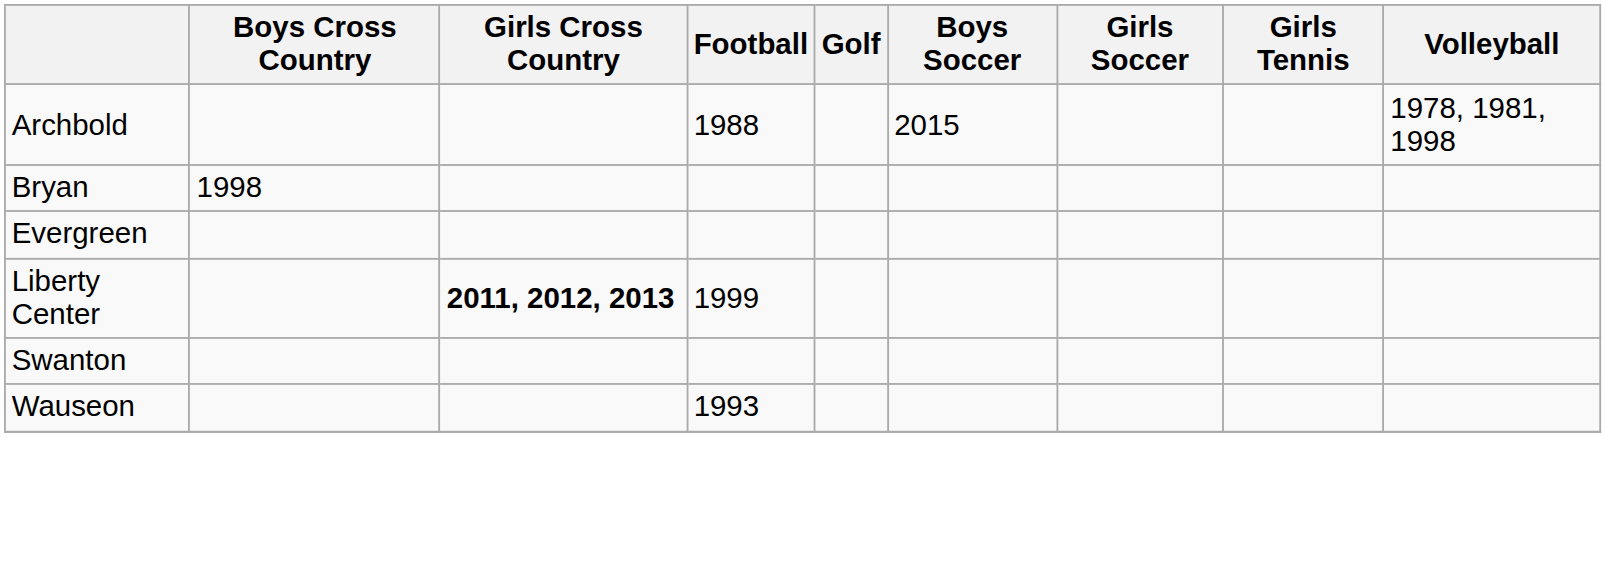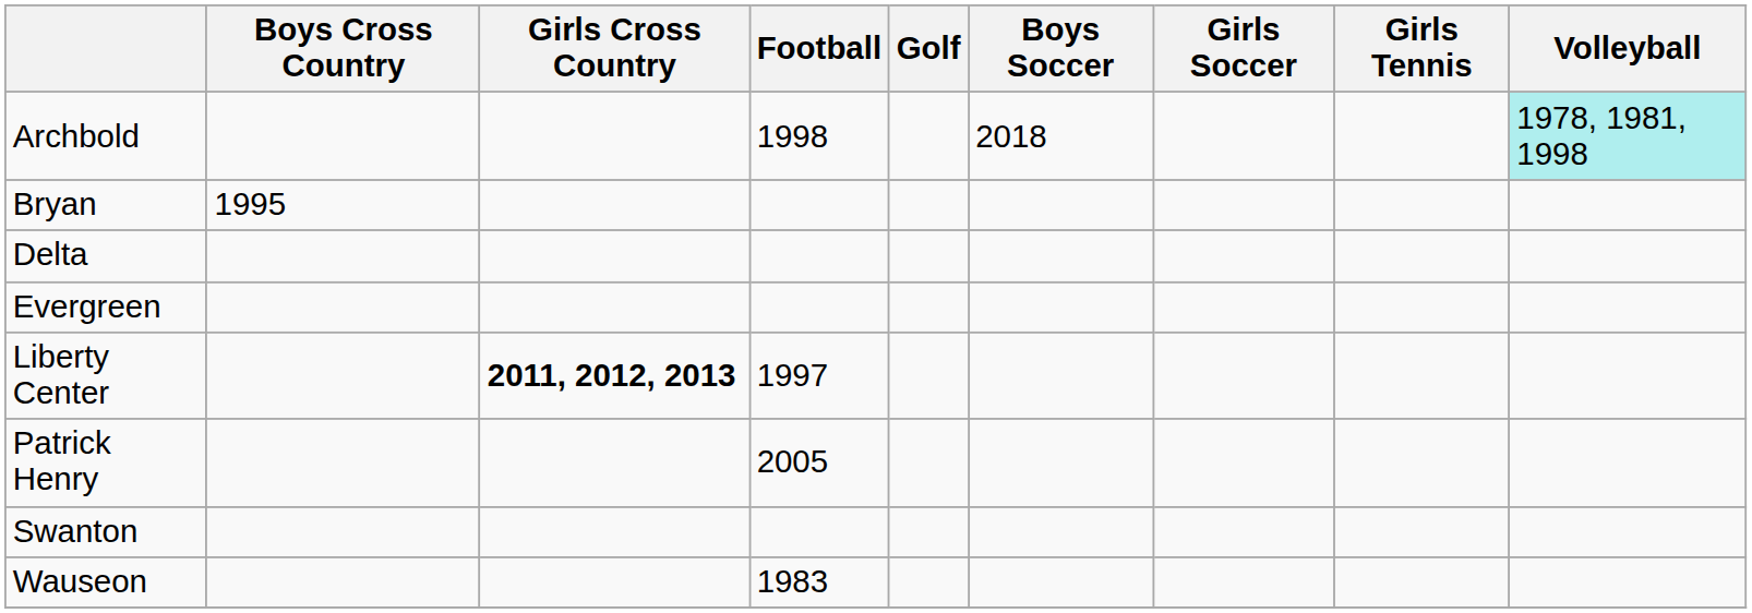 <table class="wikitable">
 <tr>
 <th></th>
 <th>Boys Cross Country</th>
 <th>Girls Cross Country</th>
 <th>Football</th>
 <th>Golf</th>
 <th>Boys Soccer</th>
 <th>Girls Soccer</th>
 <th>Girls Tennis</th>
 <th>Volleyball</th>
 </tr>
 <tr>
 <td>Archbold</td>
 <td></td>
 <td></td>
-<td>1988</td>
+<td>1998</td>
 <td></td>
-<td>2015</td>
+<td>2018</td>
 <td></td>
 <td></td>
-<td>1978, 1981, 1998</td>
+<td style="background: paleturquoise;">1978, 1981, 1998</td>
 </tr>
 <tr>
 <td>Bryan</td>
-<td>1998</td>
+<td>1995</td>
+<td></td>
+<td></td>
+<td></td>
+<td></td>
+<td></td>
+<td></td>
+<td></td>
+</tr>
+<tr>
+<td>Delta</td>
+<td></td>
 <td></td>
 <td></td>
 <td></td>
 <td></td>
 <td></td>
 <td></td>
 <td></td>
 </tr>
 <tr>
 <td>Evergreen</td>
 <td></td>
 <td></td>
 <td></td>
 <td></td>
 <td></td>
 <td></td>
 <td></td>
 <td></td>
 </tr>
 <tr>
 <td>Liberty Center</td>
 <td></td>
 <td><strong>2011, 2012, 2013</strong></td>
-<td>1999</td>
+<td>1997</td>
+<td></td>
+<td></td>
+<td></td>
+<td></td>
+<td></td>
+</tr>
+<tr>
+<td>Patrick Henry</td>
+<td></td>
+<td></td>
+<td>2005</td>
 <td></td>
 <td></td>
 <td></td>
 <td></td>
 <td></td>
 </tr>
 <tr>
 <td>Swanton</td>
 <td></td>
 <td></td>
 <td></td>
 <td></td>
 <td></td>
 <td></td>
 <td></td>
 <td></td>
 </tr>
 <tr>
 <td>Wauseon</td>
 <td></td>
 <td></td>
-<td>1993</td>
+<td>1983</td>
 <td></td>
 <td></td>
 <td></td>
 <td></td>
 <td></td>
 </tr>
 <tr>
 </tr>
 </table>
